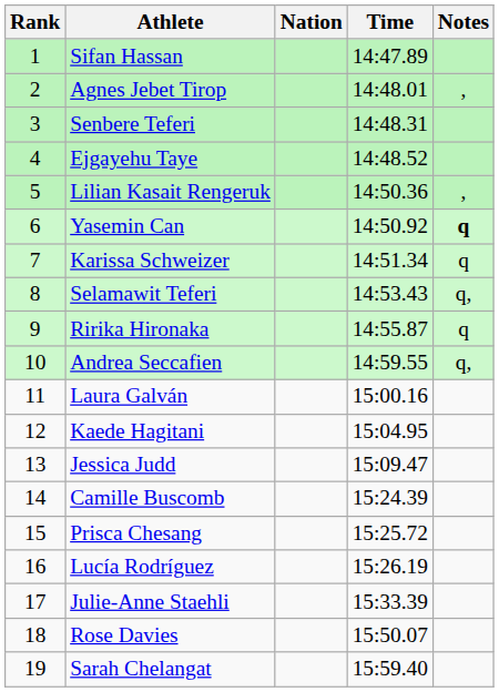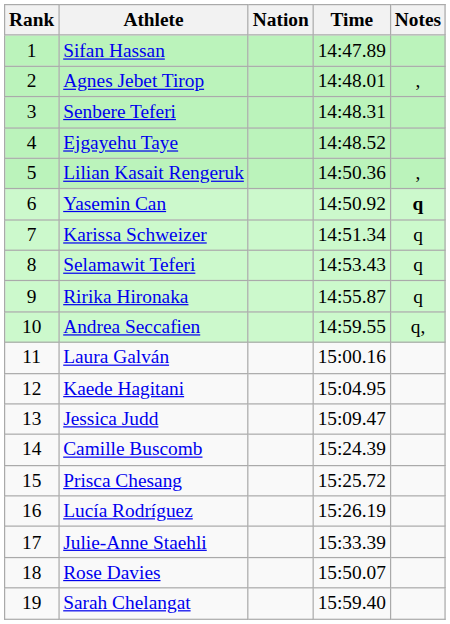 <table class="wikitable sortable" style="text-align:center;">
 <tr>
 <th>Rank</th>
 <th>Athlete</th>
 <th>Nation</th>
 <th>Time</th>
 <th>Notes</th>
 </tr>
 <tr bgcolor=#bbf3bb>
 <td>1</td>
 <td align="left"><a href='#'>Sifan Hassan</a></td>
 <td align="left"></td>
 <td>14:47.89</td>
 <td></td>
 </tr>
 <tr bgcolor=#bbf3bb>
 <td>2</td>
 <td align="left"><a href='#'>Agnes Jebet Tirop</a></td>
 <td align="left"></td>
 <td>14:48.01</td>
 <td>, </td>
 </tr>
 <tr bgcolor=#bbf3bb>
 <td>3</td>
 <td align="left"><a href='#'>Senbere Teferi</a></td>
 <td align="left"></td>
 <td>14:48.31</td>
 <td></td>
 </tr>
 <tr bgcolor=#bbf3bb>
 <td>4</td>
 <td align="left"><a href='#'>Ejgayehu Taye</a></td>
 <td align="left"></td>
 <td>14:48.52</td>
 <td></td>
 </tr>
 <tr bgcolor=#bbf3bb>
 <td>5</td>
 <td align="left"><a href='#'>Lilian Kasait Rengeruk</a></td>
 <td align="left"></td>
 <td>14:50.36</td>
 <td>, </td>
 </tr>
 <tr bgcolor=ccf9cc>
 <td>6</td>
 <td align="left"><a href='#'>Yasemin Can</a></td>
 <td align="left"></td>
 <td>14:50.92</td>
 <td><strong>q</strong></td>
 </tr>
 <tr bgcolor=ccf9cc>
 <td>7</td>
 <td align="left"><a href='#'>Karissa Schweizer</a></td>
 <td align="left"></td>
 <td>14:51.34</td>
 <td>q</td>
 </tr>
 <tr bgcolor=ccf9cc>
 <td>8</td>
 <td align="left"><a href='#'>Selamawit Teferi</a></td>
 <td align="left"></td>
 <td>14:53.43</td>
-<td>q, </td>
+<td>q</td>
 </tr>
 <tr bgcolor=ccf9cc>
 <td>9</td>
 <td align="left"><a href='#'>Ririka Hironaka</a></td>
 <td align="left"></td>
 <td>14:55.87</td>
 <td>q</td>
 </tr>
 <tr bgcolor=ccf9cc>
 <td>10</td>
 <td align="left"><a href='#'>Andrea Seccafien</a></td>
 <td align="left"></td>
 <td>14:59.55</td>
 <td>q, </td>
 </tr>
 <tr>
 <td>11</td>
 <td align="left"><a href='#'>Laura Galván</a></td>
 <td align="left"></td>
 <td>15:00.16</td>
 <td></td>
 </tr>
 <tr>
 <td>12</td>
 <td align="left"><a href='#'>Kaede Hagitani</a></td>
 <td align="left"></td>
 <td>15:04.95</td>
 <td></td>
 </tr>
 <tr>
 <td>13</td>
 <td align="left"><a href='#'>Jessica Judd</a></td>
 <td align="left"></td>
 <td>15:09.47</td>
 <td></td>
 </tr>
 <tr>
 <td>14</td>
 <td align="left"><a href='#'>Camille Buscomb</a></td>
 <td align="left"></td>
 <td>15:24.39</td>
 <td></td>
 </tr>
 <tr>
 <td>15</td>
 <td align="left"><a href='#'>Prisca Chesang</a></td>
 <td align="left"></td>
 <td>15:25.72</td>
 <td></td>
 </tr>
 <tr>
 <td>16</td>
 <td align="left"><a href='#'>Lucía Rodríguez</a></td>
 <td align="left"></td>
 <td>15:26.19</td>
 <td></td>
 </tr>
 <tr>
 <td>17</td>
 <td align="left"><a href='#'>Julie-Anne Staehli</a></td>
 <td align="left"></td>
 <td>15:33.39</td>
 <td></td>
 </tr>
 <tr>
 <td>18</td>
 <td align="left"><a href='#'>Rose Davies</a></td>
 <td align="left"></td>
 <td>15:50.07</td>
 <td></td>
 </tr>
 <tr>
 <td>19</td>
 <td align="left"><a href='#'>Sarah Chelangat</a></td>
 <td align="left"></td>
 <td>15:59.40</td>
 <td></td>
 </tr>
 </table>
